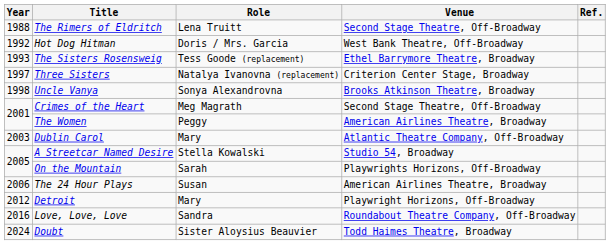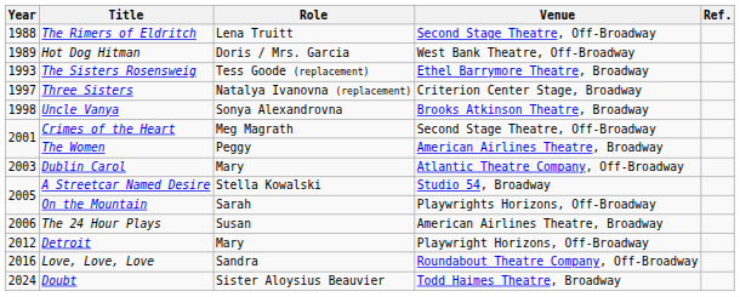 <table class="wikitable sortable">
 <tr>
 <th scope="col">Year</th>
 <th scope="col">Title</th>
 <th scope="col">Role</th>
 <th scope="col">Venue</th>
 <th scope="col" class="unsortable">Ref.</th>
 </tr>
 <tr>
 <td>1988</td>
 <td><em><a href='#'>The Rimers of Eldritch</a></em></td>
 <td>Lena Truitt</td>
 <td><a href='#'>Second Stage Theatre</a>, Off-Broadway</td>
 <td></td>
 </tr>
 <tr>
-<td>1992</td>
+<td>1989</td>
 <td><em>Hot Dog Hitman</em></td>
 <td>Doris / Mrs. Garcia</td>
 <td>West Bank Theatre, Off-Broadway</td>
 <td></td>
 </tr>
 <tr>
 <td>1993</td>
 <td><em><a href='#'>The Sisters Rosensweig</a></em></td>
 <td>Tess Goode <small>(replacement)</small></td>
 <td><a href='#'>Ethel Barrymore Theatre</a>, Broadway</td>
 <td></td>
 </tr>
 <tr>
 <td>1997</td>
 <td><em><a href='#'>Three Sisters</a></em></td>
 <td>Natalya Ivanovna <small>(replacement)</small></td>
 <td>Criterion Center Stage, Broadway</td>
 <td></td>
 </tr>
 <tr>
 <td>1998</td>
 <td><em><a href='#'>Uncle Vanya</a></em></td>
 <td>Sonya Alexandrovna</td>
 <td><a href='#'>Brooks Atkinson Theatre</a>, Broadway</td>
 <td></td>
 </tr>
 <tr>
 <td rowspan="2">2001</td>
 <td><em><a href='#'>Crimes of the Heart</a></em></td>
 <td>Meg Magrath</td>
 <td>Second Stage Theatre, Off-Broadway</td>
 </tr>
 <tr>
 <td><em><a href='#'>The Women</a></em></td>
 <td>Peggy</td>
 <td><a href='#'>American Airlines Theatre</a>, Broadway</td>
 <td></td>
 </tr>
 <tr>
 <td>2003</td>
 <td><em><a href='#'>Dublin Carol</a></em></td>
 <td>Mary</td>
 <td><a href='#'>Atlantic Theatre Company</a>, Off-Broadway</td>
 <td></td>
 </tr>
 <tr>
 <td rowspan="2">2005</td>
 <td><em><a href='#'>A Streetcar Named Desire</a></em></td>
 <td>Stella Kowalski</td>
 <td><a href='#'>Studio 54</a>, Broadway</td>
 <td></td>
 </tr>
 <tr>
 <td><em><a href='#'>On the Mountain</a></em></td>
 <td>Sarah</td>
 <td>Playwrights Horizons, Off-Broadway</td>
 <td></td>
 </tr>
 <tr>
 <td>2006</td>
 <td><em>The 24 Hour Plays</em></td>
 <td>Susan</td>
 <td>American Airlines Theatre, Broadway</td>
 <td></td>
 </tr>
 <tr>
 <td>2012</td>
 <td><em><a href='#'>Detroit</a></em></td>
 <td>Mary</td>
 <td>Playwright Horizons, Off-Broadway</td>
 <td></td>
 </tr>
 <tr>
 <td>2016</td>
 <td><em>Love, Love, Love</em></td>
 <td>Sandra</td>
 <td><a href='#'>Roundabout Theatre Company</a>, Off-Broadway</td>
 <td></td>
 </tr>
 <tr>
 <td>2024</td>
 <td><em><a href='#'>Doubt</a></em></td>
 <td>Sister Aloysius Beauvier</td>
 <td><a href='#'>Todd Haimes Theatre</a>, Broadway</td>
 </tr>
 </table>
